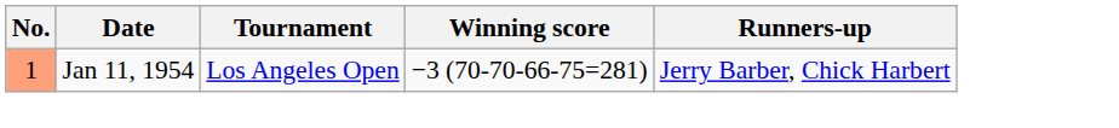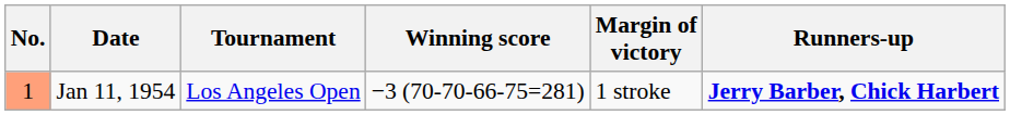 <table class="wikitable" style="font-size:95%;">
 <tr>
 <th>No.</th>
 <th>Date</th>
 <th>Tournament</th>
 <th>Winning score</th>
+<th>Margin of<br>victory</th>
 <th>Runners-up</th>
 </tr>
 <tr>
 <td align=center style="background: lightsalmon;">1</td>
 <td align=right>Jan 11, 1954</td>
 <td><a href='#'>Los Angeles Open</a></td>
 <td>−3 (70-70-66-75=281)</td>
-<td> <a href='#'>Jerry Barber</a>,  <a href='#'>Chick Harbert</a></td>
+<td>1 stroke</td>
+<td><strong> <a href='#'>Jerry Barber</a>,  <a href='#'>Chick Harbert</a></strong></td>
 </tr>
 </table>
